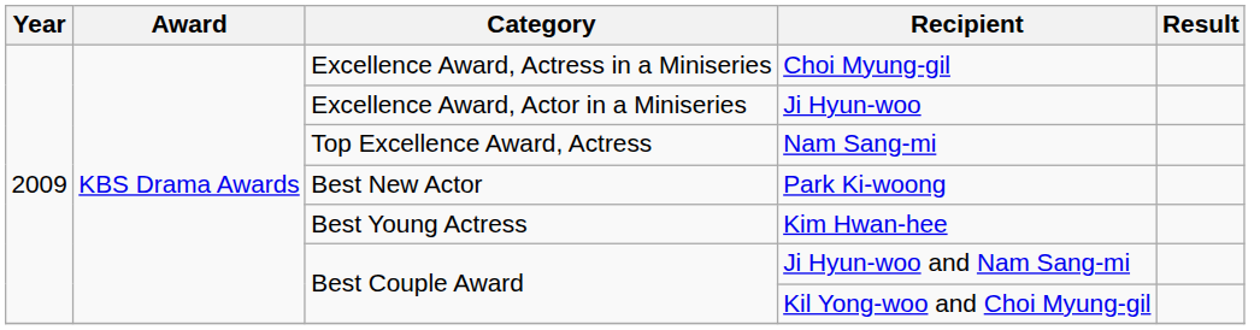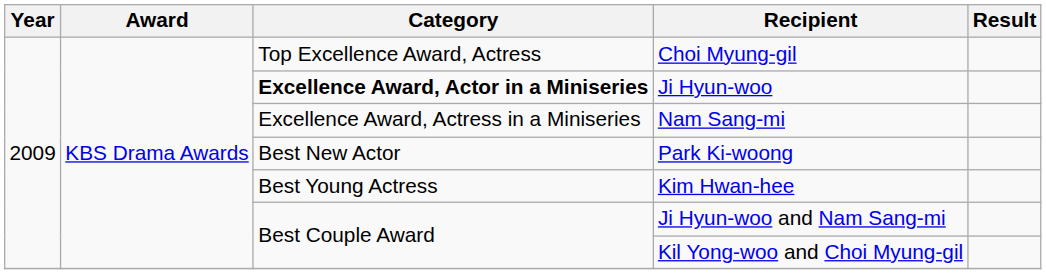 <table class="wikitable">
 <tr>
 <th>Year</th>
 <th>Award</th>
 <th>Category</th>
 <th>Recipient</th>
 <th>Result</th>
 </tr>
 <tr>
 <td rowspan=7>2009</td>
 <td rowspan=7><a href='#'>KBS Drama Awards</a></td>
-<td>Excellence Award, Actress in a Miniseries</td>
+<td>Top Excellence Award, Actress</td>
 <td><a href='#'>Choi Myung-gil</a></td>
 <td></td>
 </tr>
 <tr>
-<td>Excellence Award, Actor in a Miniseries</td>
+<td><strong>Excellence Award, Actor in a Miniseries</strong></td>
 <td><a href='#'>Ji Hyun-woo</a></td>
 <td></td>
 </tr>
 <tr>
-<td>Top Excellence Award, Actress</td>
+<td>Excellence Award, Actress in a Miniseries</td>
 <td><a href='#'>Nam Sang-mi</a></td>
 <td></td>
 </tr>
 <tr>
 <td>Best New Actor</td>
 <td><a href='#'>Park Ki-woong</a></td>
 <td></td>
 </tr>
 <tr>
 <td>Best Young Actress</td>
 <td><a href='#'>Kim Hwan-hee</a></td>
 <td></td>
 </tr>
 <tr>
 <td rowspan=2>Best Couple Award</td>
 <td><a href='#'>Ji Hyun-woo</a> and <a href='#'>Nam Sang-mi</a></td>
 <td></td>
 </tr>
 <tr>
 <td><a href='#'>Kil Yong-woo</a> and <a href='#'>Choi Myung-gil</a></td>
 <td></td>
 </tr>
 <tr>
 </tr>
 </table>
